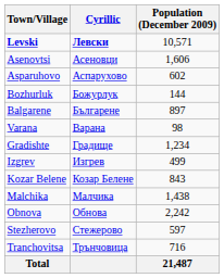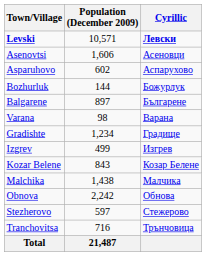 <table class="wikitable sortable">
 <tr>
 <th>Town/Village</th>
+<th>Population<br>(December 2009)</th>
 <th><a href='#'>Cyrillic</a></th>
-<th>Population<br>(December 2009)</th>
 </tr>
 <tr>
 <td><strong><a href='#'>Levski</a></strong></td>
+<td align="center">10,571</td>
 <td><strong><a href='#'>Левски</a></strong></td>
-<td align="center">10,571</td>
 </tr>
 <tr>
 <td><a href='#'>Asenovtsi</a></td>
+<td align="center">1,606</td>
 <td><a href='#'>Асеновци</a></td>
-<td align="center">1,606</td>
 </tr>
 <tr>
 <td><a href='#'>Asparuhovo</a></td>
+<td align="center">602</td>
 <td><a href='#'>Аспарухово</a></td>
-<td align="center">602</td>
 </tr>
 <tr>
 <td><a href='#'>Bozhurluk</a></td>
+<td align="center">144</td>
 <td><a href='#'>Божурлук</a></td>
-<td align="center">144</td>
 </tr>
 <tr>
 <td><a href='#'>Balgarene</a></td>
+<td align="center">897</td>
 <td><a href='#'>Българене</a></td>
-<td align="center">897</td>
 </tr>
 <tr>
 <td><a href='#'>Varana</a></td>
+<td align="center">98</td>
 <td><a href='#'>Варана</a></td>
-<td align="center">98</td>
 </tr>
 <tr>
 <td><a href='#'>Gradishte</a></td>
+<td align="center">1,234</td>
 <td><a href='#'>Градище</a></td>
-<td align="center">1,234</td>
 </tr>
 <tr>
 <td><a href='#'>Izgrev</a></td>
+<td align="center">499</td>
 <td><a href='#'>Изгрев</a></td>
-<td align="center">499</td>
 </tr>
 <tr>
 <td><a href='#'>Kozar Belene</a></td>
+<td align="center">843</td>
 <td><a href='#'>Козар Белене</a></td>
-<td align="center">843</td>
 </tr>
 <tr>
 <td><a href='#'>Malchika</a></td>
+<td align="center">1,438</td>
 <td><a href='#'>Малчика</a></td>
-<td align="center">1,438</td>
 </tr>
 <tr>
 <td><a href='#'>Obnova</a></td>
+<td align="center">2,242</td>
 <td><a href='#'>Обнова</a></td>
-<td align="center">2,242</td>
 </tr>
 <tr>
 <td><a href='#'>Stezherovo</a></td>
+<td align="center">597</td>
 <td><a href='#'>Стежерово</a></td>
-<td align="center">597</td>
 </tr>
 <tr>
 <td><a href='#'>Tranchovitsa</a></td>
+<td align="center">716</td>
 <td><a href='#'>Трънчовица</a></td>
-<td align="center">716</td>
 </tr>
 <tr>
 <th>Total</th>
+<th align="center">21,487</th>
 <th></th>
-<th align="center">21,487</th>
 </tr>
 </table>
